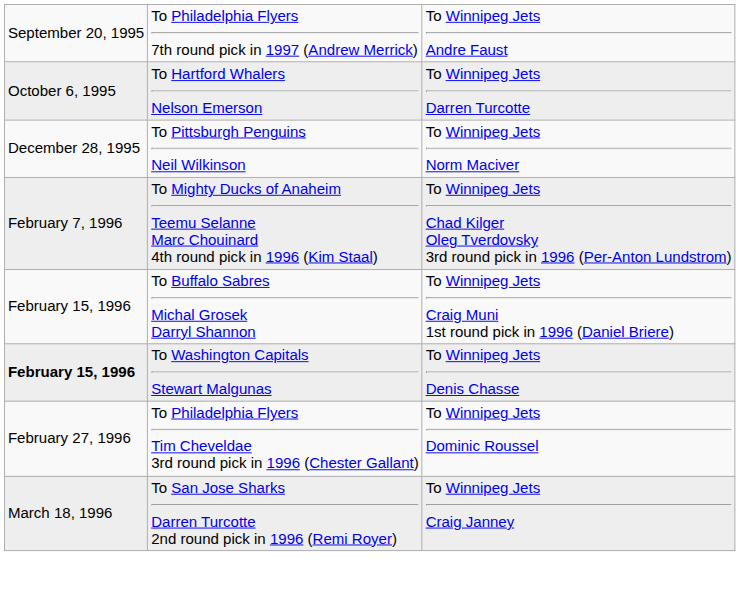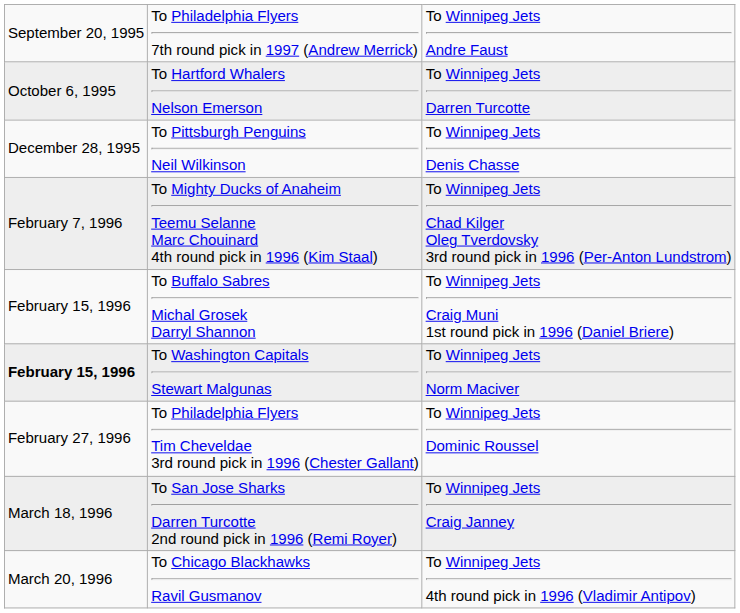 <table class="wikitable">
 <tr>
 <td>September 20, 1995</td>
 <td valign="top">To <a href='#'>Philadelphia Flyers</a><hr>7th round pick in <a href='#'>1997</a> (<a href='#'>Andrew Merrick</a>)</td>
 <td valign="top">To <a href='#'>Winnipeg Jets</a><hr><a href='#'>Andre Faust</a></td>
 </tr>
 <tr style="background:#eee;">
 <td>October 6, 1995</td>
 <td valign="top">To <a href='#'>Hartford Whalers</a><hr><a href='#'>Nelson Emerson</a></td>
 <td valign="top">To <a href='#'>Winnipeg Jets</a><hr><a href='#'>Darren Turcotte</a></td>
 </tr>
 <tr>
 <td>December 28, 1995</td>
 <td valign="top">To <a href='#'>Pittsburgh Penguins</a><hr><a href='#'>Neil Wilkinson</a></td>
-<td valign="top">To <a href='#'>Winnipeg Jets</a><hr><a href='#'>Norm Maciver</a></td>
+<td valign="top">To <a href='#'>Winnipeg Jets</a><hr><a href='#'>Denis Chasse</a></td>
 </tr>
 <tr style="background:#eee;">
 <td>February 7, 1996</td>
 <td valign="top">To <a href='#'>Mighty Ducks of Anaheim</a><hr><a href='#'>Teemu Selanne</a> <br> <a href='#'>Marc Chouinard</a> <br> 4th round pick in <a href='#'>1996</a> (<a href='#'>Kim Staal</a>)</td>
 <td valign="top">To <a href='#'>Winnipeg Jets</a><hr><a href='#'>Chad Kilger</a> <br> <a href='#'>Oleg Tverdovsky</a> <br> 3rd round pick in <a href='#'>1996</a> (<a href='#'>Per-Anton Lundstrom</a>)</td>
 </tr>
 <tr>
 <td>February 15, 1996</td>
 <td valign="top">To <a href='#'>Buffalo Sabres</a><hr><a href='#'>Michal Grosek</a> <br> <a href='#'>Darryl Shannon</a></td>
 <td valign="top">To <a href='#'>Winnipeg Jets</a><hr><a href='#'>Craig Muni</a> <br> 1st round pick in <a href='#'>1996</a> (<a href='#'>Daniel Briere</a>)</td>
 </tr>
 <tr style="background:#eee;">
 <td><strong>February 15, 1996</strong></td>
 <td valign="top">To <a href='#'>Washington Capitals</a><hr><a href='#'>Stewart Malgunas</a></td>
-<td valign="top">To <a href='#'>Winnipeg Jets</a><hr><a href='#'>Denis Chasse</a></td>
+<td valign="top">To <a href='#'>Winnipeg Jets</a><hr><a href='#'>Norm Maciver</a></td>
 </tr>
 <tr>
 <td>February 27, 1996</td>
 <td valign="top">To <a href='#'>Philadelphia Flyers</a><hr><a href='#'>Tim Cheveldae</a> <br> 3rd round pick in <a href='#'>1996</a> (<a href='#'>Chester Gallant</a>)</td>
 <td valign="top">To <a href='#'>Winnipeg Jets</a><hr><a href='#'>Dominic Roussel</a></td>
 </tr>
 <tr style="background:#eee;">
 <td>March 18, 1996</td>
 <td valign="top">To <a href='#'>San Jose Sharks</a><hr><a href='#'>Darren Turcotte</a> <br> 2nd round pick in <a href='#'>1996</a> (<a href='#'>Remi Royer</a>)</td>
 <td valign="top">To <a href='#'>Winnipeg Jets</a><hr><a href='#'>Craig Janney</a></td>
 </tr>
+<tr>
+<td>March 20, 1996</td>
+<td valign="top">To <a href='#'>Chicago Blackhawks</a><hr><a href='#'>Ravil Gusmanov</a></td>
+<td valign="top">To <a href='#'>Winnipeg Jets</a><hr>4th round pick in <a href='#'>1996</a> (<a href='#'>Vladimir Antipov</a>)</td>
+</tr>
 </table>
